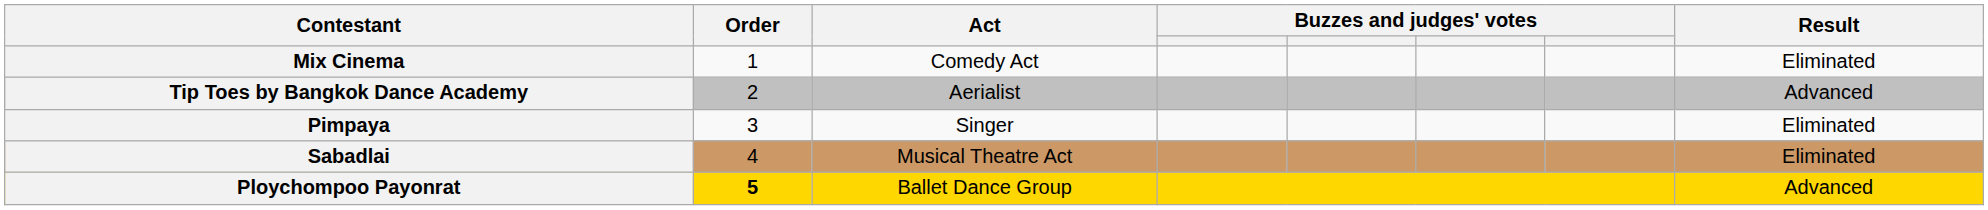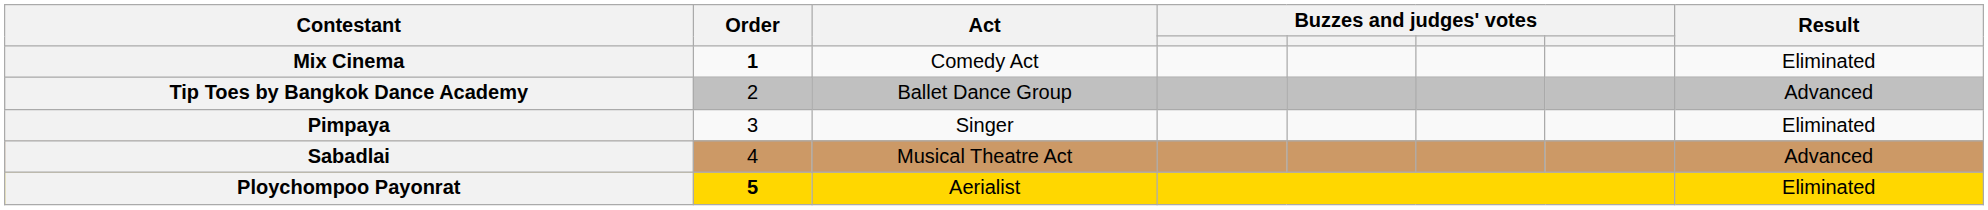 <table class="wikitable plainrowheaders" style="width:100%; text-align:center;">
 <tr>
 <th scope="col" rowspan="2" class="unsortable" style="width:15;">Contestant</th>
 <th scope="col" rowspan="2" style="width:3;">Order</th>
 <th scope="col" rowspan="2" class="unsortable" style="width:15;">Act</th>
 <th scope="col" colspan="4" class="unsortable" style="width:20;">Buzzes and judges' votes</th>
 <th scope="col" rowspan="2" style="width:15em;">Result</th>
 </tr>
 <tr>
 <th scope="col" style="width:6em;"></th>
 <th scope="col" style="width:6em;"></th>
 <th scope="col" style="width:6em;"></th>
 <th scope="col" style="width:6em;"></th>
 </tr>
 <tr>
 <th>Mix Cinema</th>
-<td>1</td>
+<td><strong>1</strong></td>
 <td>Comedy Act</td>
 <td></td>
 <td></td>
 <td></td>
 <td></td>
 <td>Eliminated</td>
 </tr>
 <tr bgcolor=silver>
 <th>Tip Toes by Bangkok Dance Academy</th>
 <td>2</td>
-<td>Aerialist</td>
+<td>Ballet Dance Group</td>
 <td></td>
 <td></td>
 <td></td>
 <td></td>
 <td>Advanced</td>
 </tr>
 <tr>
 <th>Pimpaya</th>
 <td>3</td>
 <td>Singer</td>
 <td></td>
 <td></td>
 <td></td>
 <td></td>
 <td>Eliminated</td>
 </tr>
 <tr bgcolor=#c96>
 <th>Sabadlai</th>
 <td>4</td>
 <td>Musical Theatre Act</td>
 <td></td>
 <td></td>
 <td></td>
 <td></td>
-<td>Eliminated</td>
+<td>Advanced</td>
 </tr>
 <tr bgcolor=gold>
 <th>Ploychompoo Payonrat</th>
 <td><strong>5</strong></td>
-<td>Ballet Dance Group</td>
+<td>Aerialist</td>
 <td colspan="4"></td>
-<td>Advanced</td>
+<td>Eliminated</td>
 </tr>
 </table>
